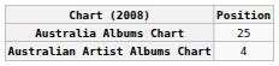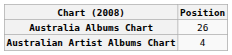 <table class="wikitable sortable plainrowheaders" style="text-align:center">
 <tr>
 <th scope="col">Chart (2008)</th>
 <th scope="col">Position</th>
 </tr>
 <tr>
 <th scope="row">Australia Albums Chart</th>
-<td>25</td>
+<td>26</td>
 </tr>
 <tr>
 <th scope="row">Australian Artist Albums Chart</th>
 <td>4</td>
 </tr>
 </table>
